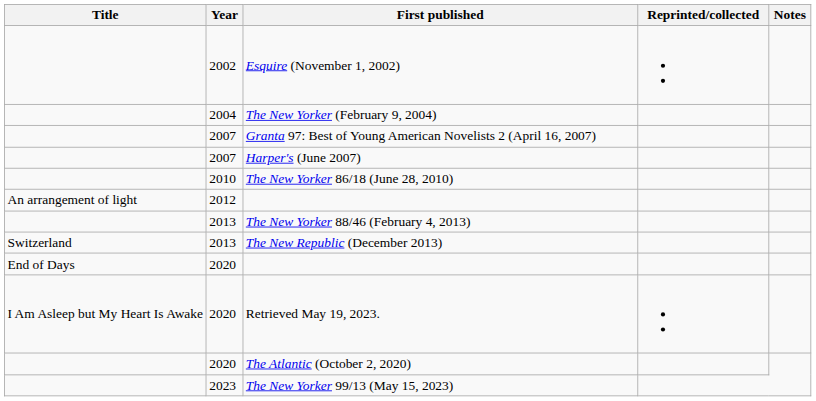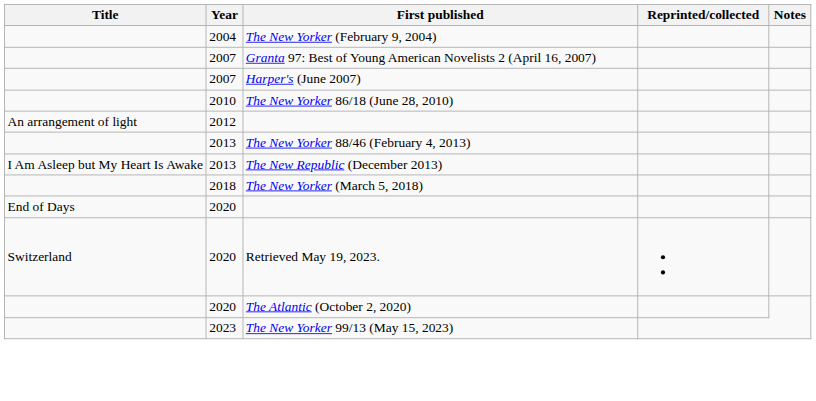 <table class='wikitable sortable'>
 <tr>
 <th width=25%>Title</th>
 <th>Year</th>
 <th>First published</th>
 <th>Reprinted/collected</th>
 <th>Notes</th>
-</tr>
-<tr>
-<td></td>
-<td>2002</td>
-<td><em><a href='#'>Esquire</a></em> (November 1, 2002)</td>
-<td><br><ul><li></li><li></li></ul></td>
-<td></td>
 </tr>
 <tr>
 <td></td>
 <td>2004</td>
 <td><em><a href='#'>The New Yorker</a></em> (February 9, 2004)</td>
 <td></td>
 </tr>
 <tr>
 <td></td>
 <td>2007</td>
 <td><em><a href='#'>Granta</a></em> 97: Best of Young American Novelists 2 (April 16, 2007)</td>
 <td></td>
 <td></td>
 </tr>
 <tr>
 <td></td>
 <td>2007</td>
 <td><em><a href='#'>Harper's</a></em> (June 2007)</td>
 <td></td>
 </tr>
 <tr>
 <td></td>
 <td>2010</td>
 <td><em><a href='#'>The New Yorker</a></em> 86/18 (June 28, 2010)</td>
 <td></td>
 <td></td>
 </tr>
 <tr>
 <td>An arrangement of light</td>
 <td>2012</td>
 <td></td>
 <td></td>
 </tr>
 <tr>
 <td></td>
 <td>2013</td>
 <td><em><a href='#'>The New Yorker</a></em> 88/46 (February 4, 2013)</td>
 <td></td>
 <td></td>
 </tr>
 <tr>
-<td>Switzerland</td>
+<td>I Am Asleep but My Heart Is Awake</td>
 <td>2013</td>
 <td><em><a href='#'>The New Republic</a></em> (December 2013)</td>
+<td></td>
+<td></td>
+</tr>
+<tr>
+<td></td>
+<td>2018</td>
+<td><em><a href='#'>The New Yorker</a></em> (March 5, 2018)</td>
 <td></td>
 <td></td>
 </tr>
 <tr>
 <td>End of Days</td>
 <td>2020</td>
 <td></td>
 <td></td>
 <td></td>
 </tr>
 <tr>
-<td>I Am Asleep but My Heart Is Awake</td>
+<td>Switzerland</td>
 <td>2020</td>
 <td> Retrieved May 19, 2023.</td>
 <td><br><ul><li></li><li></li></ul></td>
 <td></td>
 </tr>
 <tr>
 <td></td>
 <td>2020</td>
 <td><em><a href='#'>The Atlantic</a></em> (October 2, 2020)</td>
 <td></td>
 </tr>
 <tr>
 <td></td>
 <td>2023</td>
 <td><em><a href='#'>The New Yorker</a></em> 99/13 (May 15, 2023)</td>
 </tr>
 </table>
